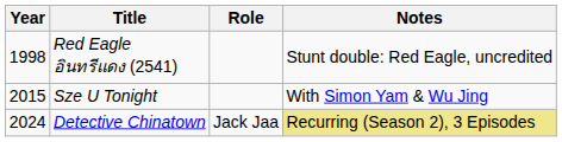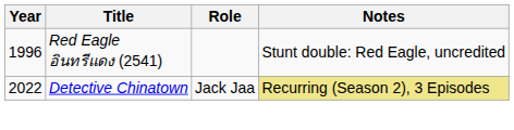 <table class="wikitable sortable">
 <tr>
 <th>Year</th>
 <th>Title</th>
 <th>Role</th>
 <th class="unsortable">Notes</th>
 </tr>
 <tr>
-<td>1998</td>
+<td>1996</td>
 <td><em>Red Eagle</em><br><em>อินทรีแดง</em> (2541)</td>
 <td></td>
 <td>Stunt double: Red Eagle, uncredited</td>
 </tr>
 <tr>
-<td>2015</td>
-<td><em>Sze U Tonight</em></td>
-<td></td>
-<td>With <a href='#'>Simon Yam</a> & <a href='#'>Wu Jing</a></td>
-</tr>
-<tr>
-<td>2024</td>
+<td>2022</td>
 <td><em><a href='#'>Detective Chinatown</a></em></td>
 <td>Jack Jaa</td>
 <td style="background: khaki;">Recurring (Season 2), 3 Episodes</td>
 </tr>
 </table>
